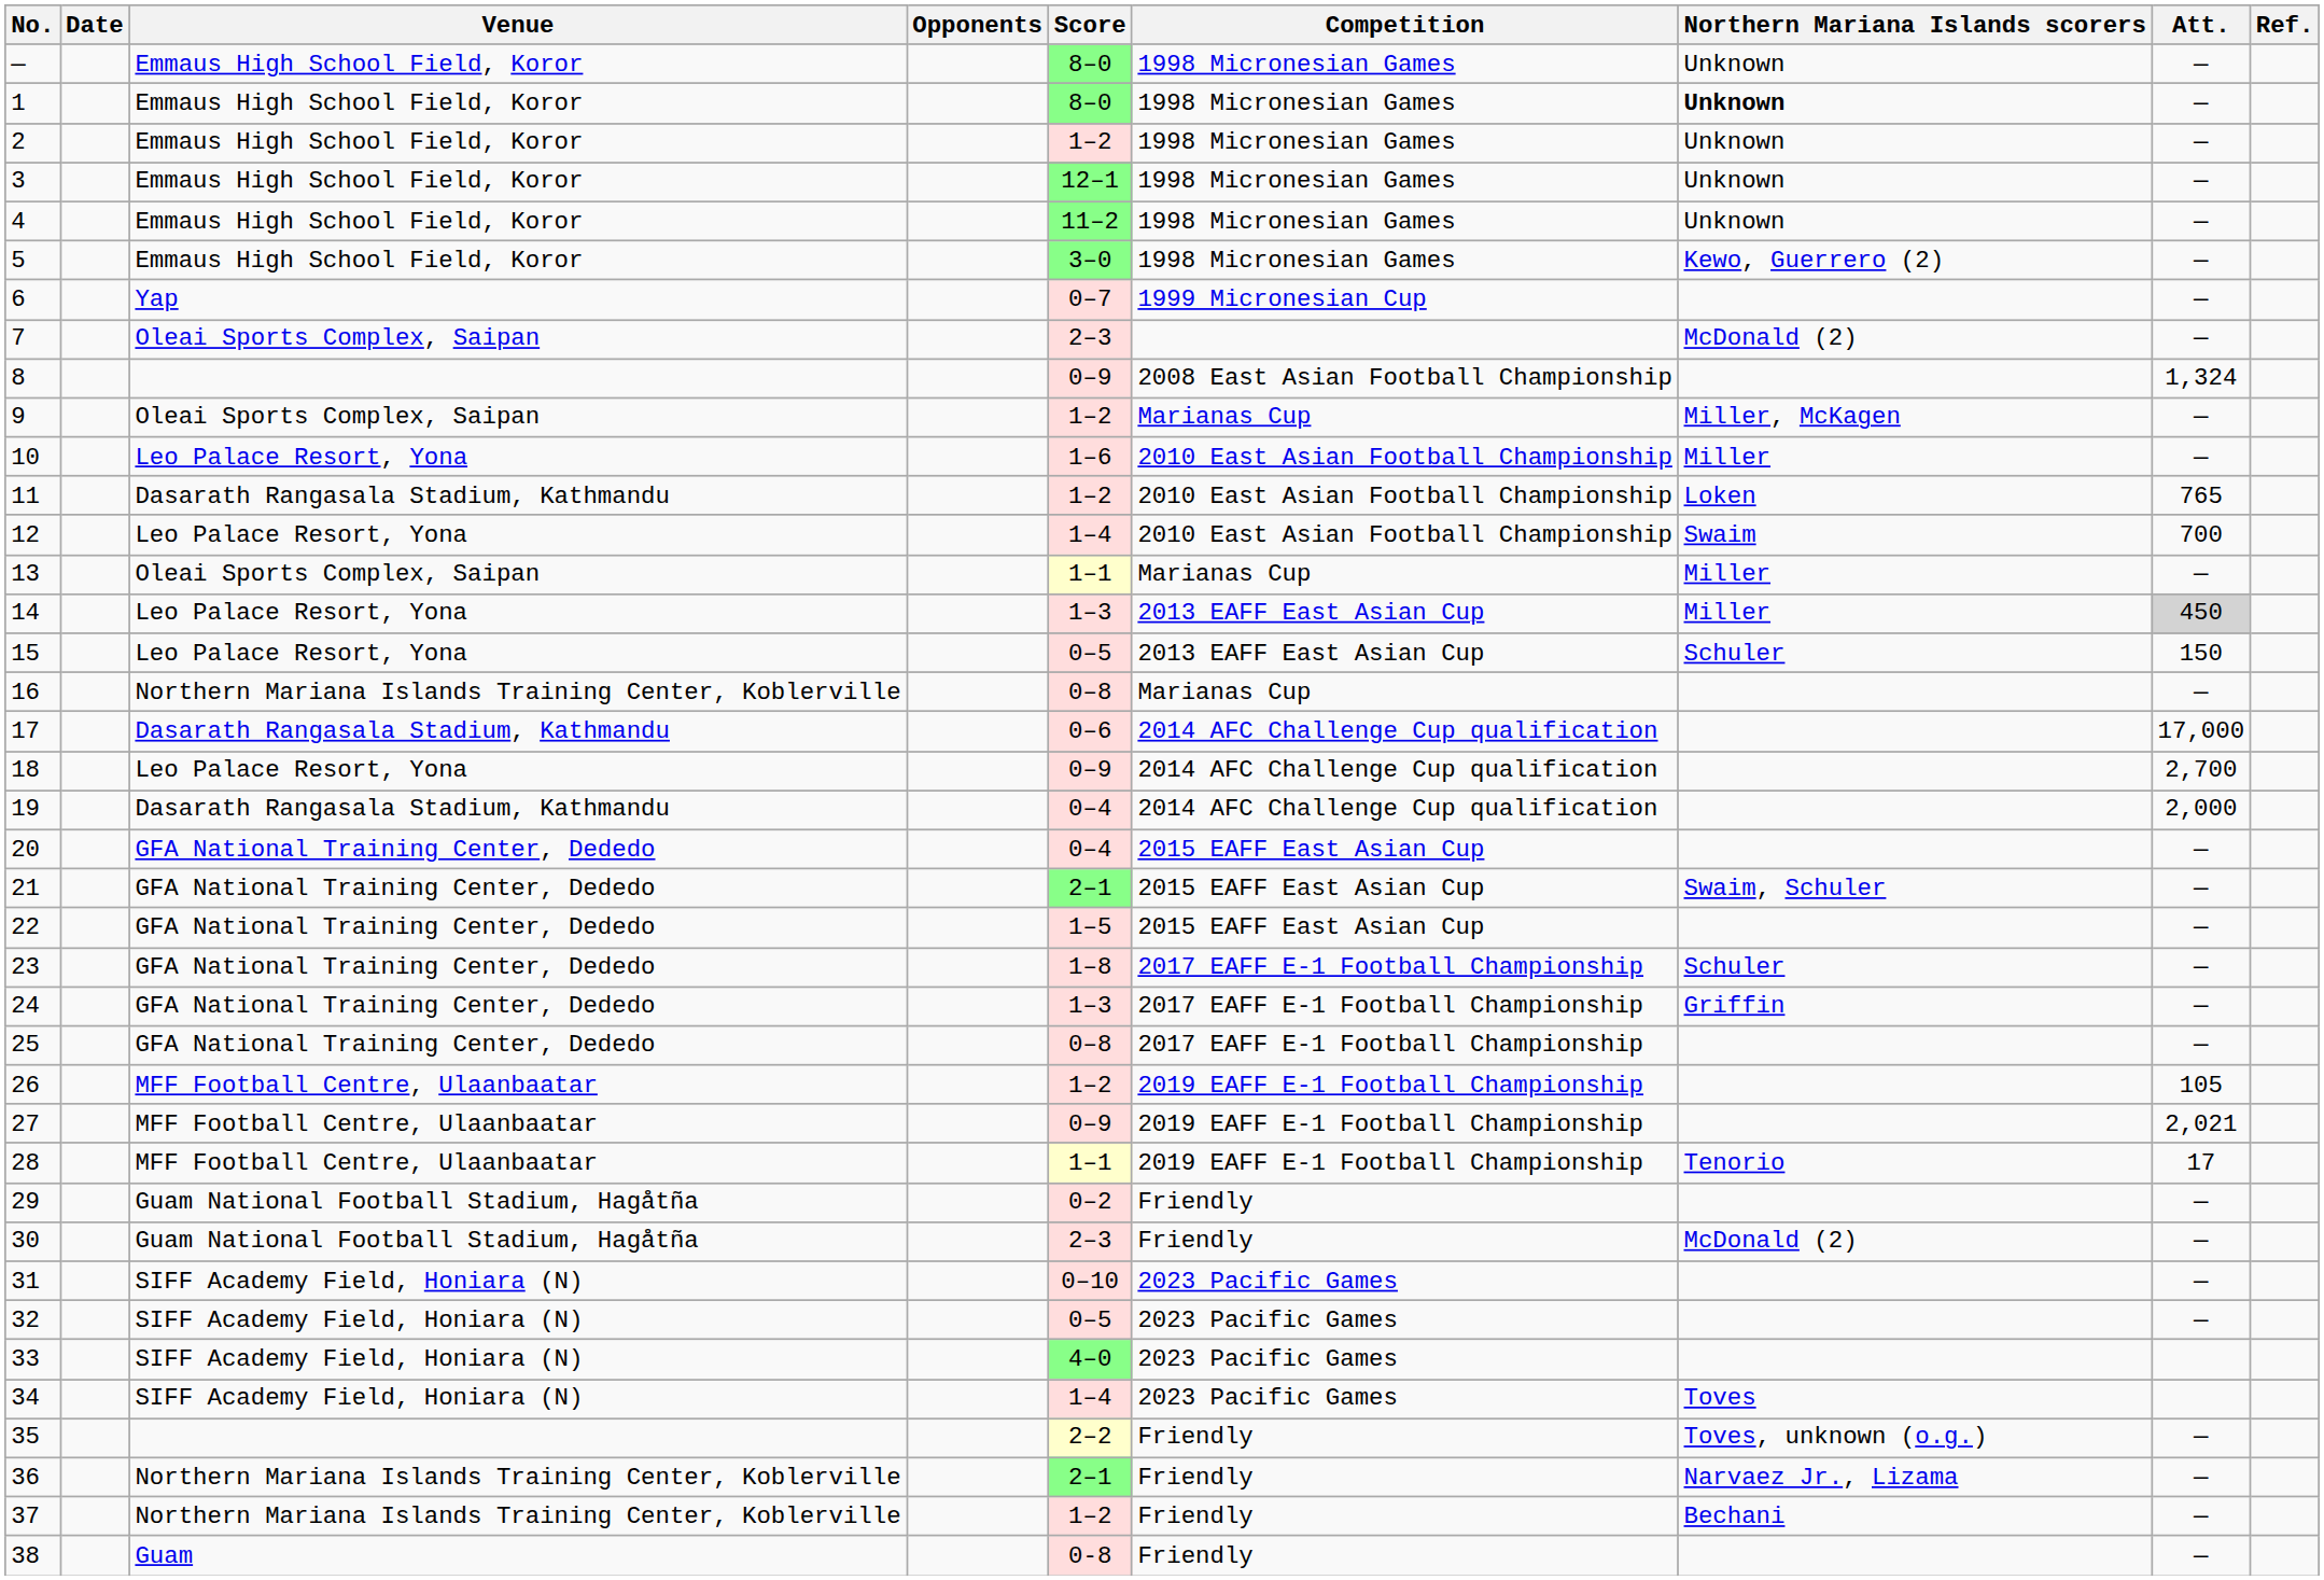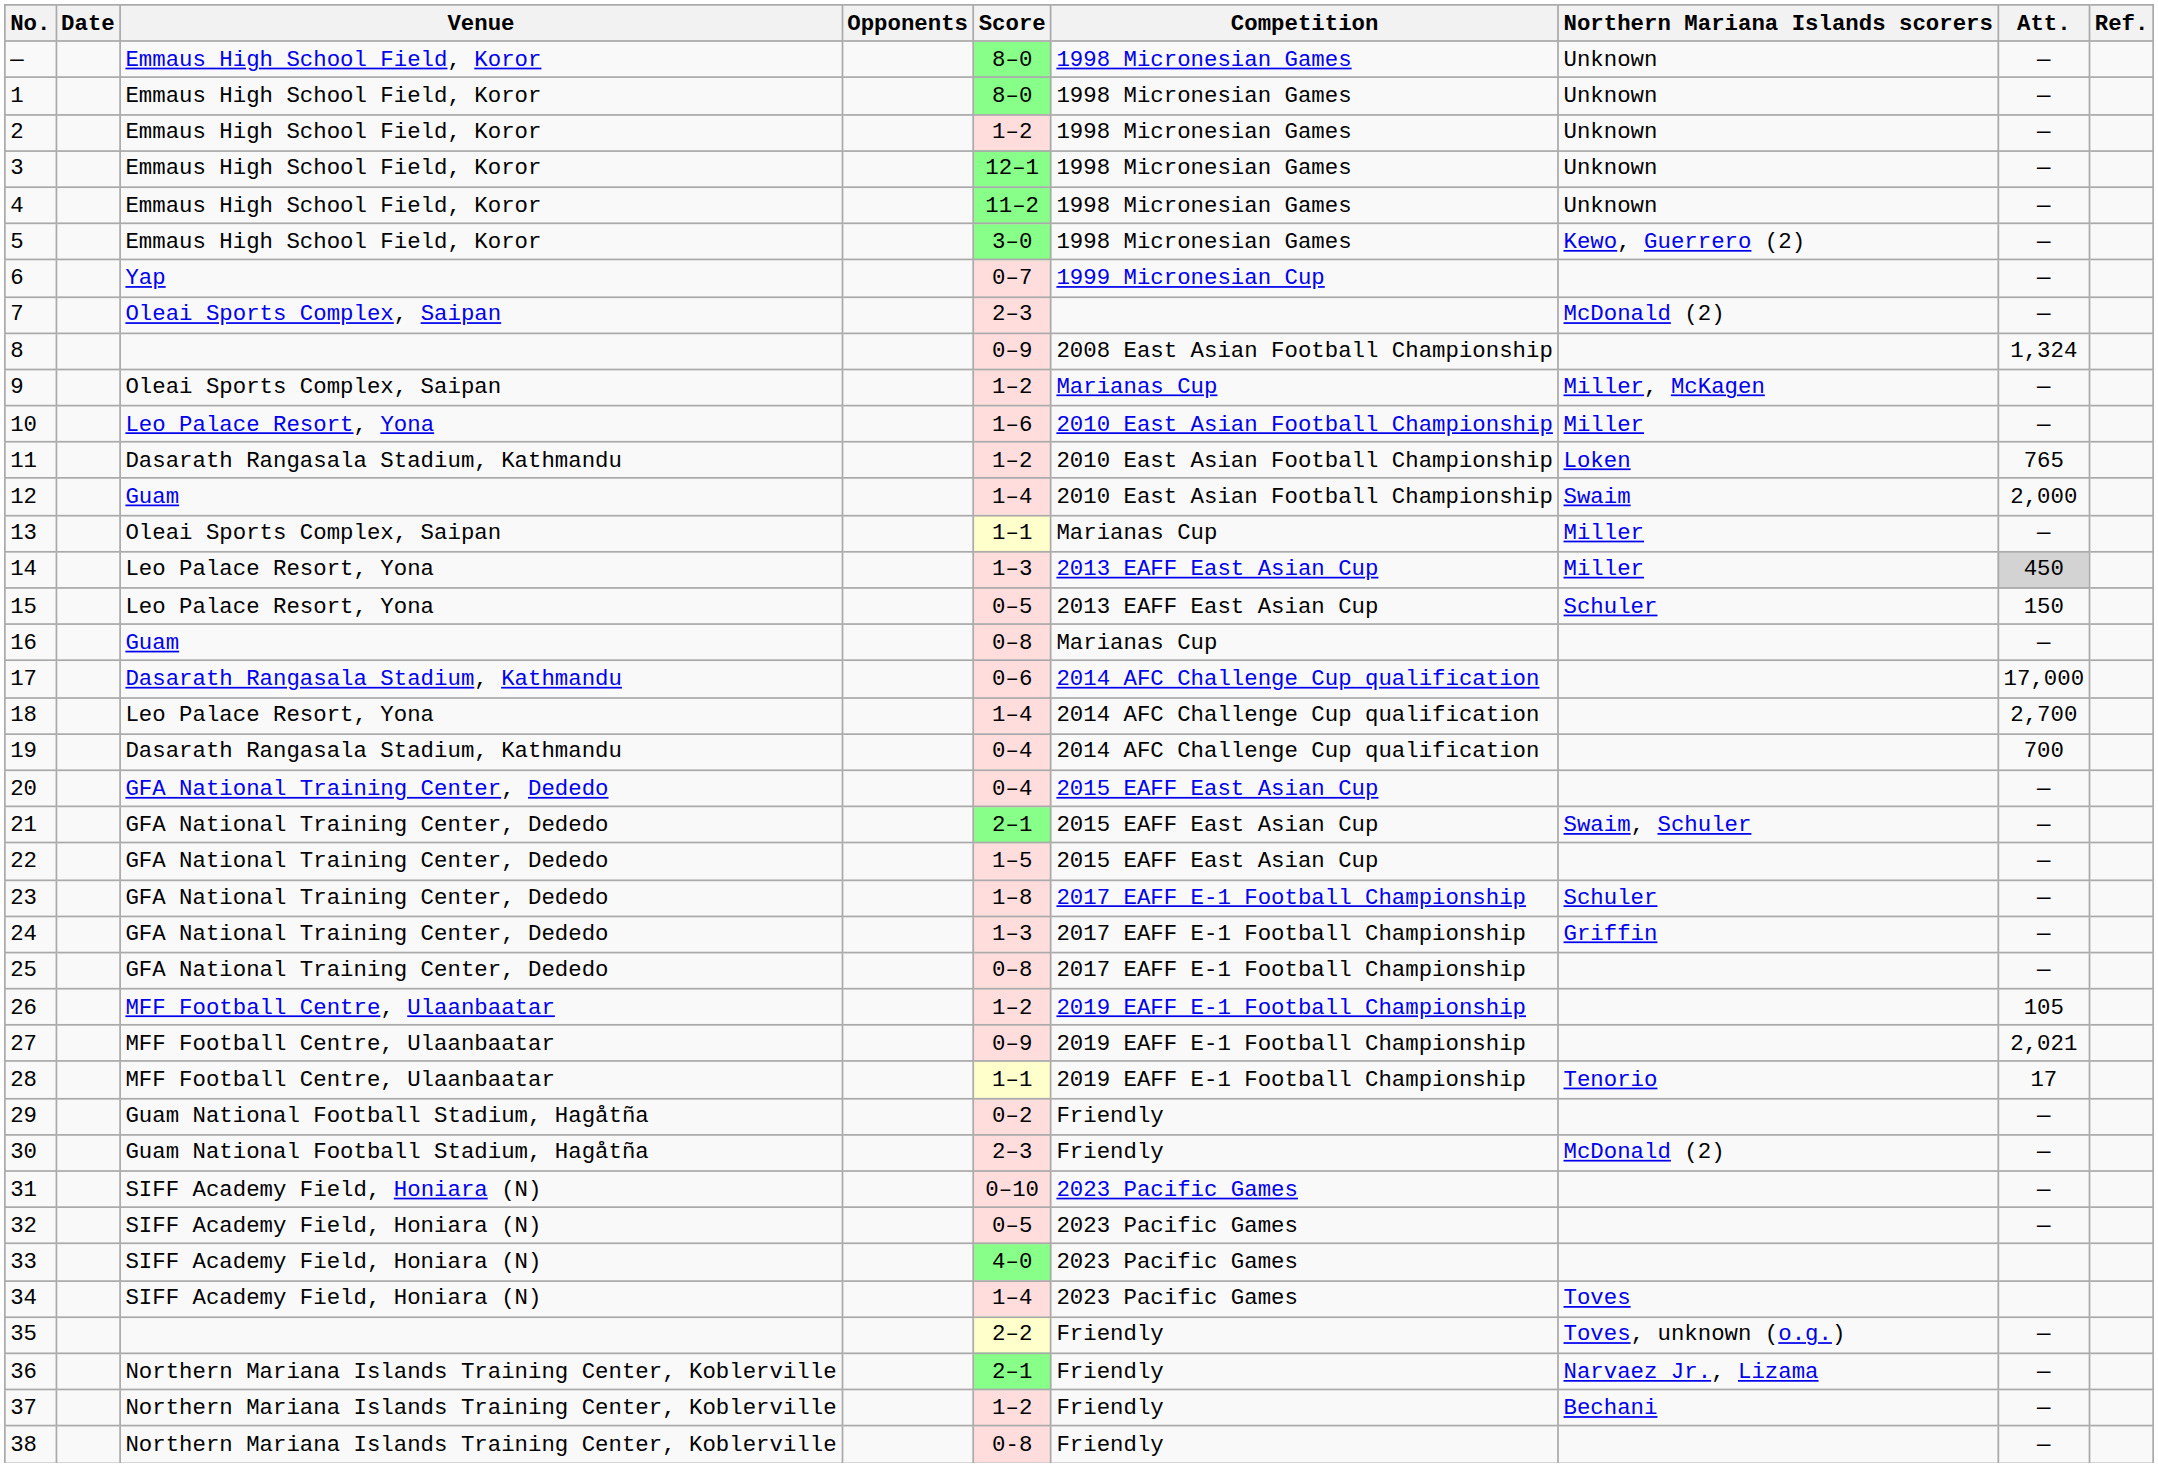 <table class="wikitable sortable">
 <tr>
 <th>No.</th>
 <th>Date</th>
 <th>Venue</th>
 <th>Opponents</th>
 <th>Score</th>
 <th>Competition</th>
 <th class=unsortable>Northern Mariana Islands scorers</th>
 <th>Att.</th>
 <th class=unsortable>Ref.</th>
 </tr>
 <tr>
 <td>—</td>
 <td></td>
 <td><a href='#'>Emmaus High School Field</a>, <a href='#'>Koror</a></td>
 <td></td>
 <td align=center bgcolor=#88ff88>8–0</td>
 <td><a href='#'>1998 Micronesian Games</a></td>
 <td>Unknown</td>
 <td align=center>—</td>
 <td></td>
 </tr>
 <tr>
 <td>1</td>
 <td></td>
 <td>Emmaus High School Field, Koror</td>
 <td></td>
 <td align=center bgcolor=#88ff88>8–0</td>
 <td>1998 Micronesian Games</td>
-<td><strong>Unknown</strong></td>
+<td>Unknown</td>
 <td align=center>—</td>
 <td></td>
 </tr>
 <tr>
 <td>2</td>
 <td></td>
 <td>Emmaus High School Field, Koror</td>
 <td></td>
 <td align=center bgcolor=#ffdddd>1–2</td>
 <td>1998 Micronesian Games</td>
 <td>Unknown</td>
 <td align=center>—</td>
 <td></td>
 </tr>
 <tr>
 <td>3</td>
 <td></td>
 <td>Emmaus High School Field, Koror</td>
 <td></td>
 <td align=center bgcolor=#88ff88>12–1</td>
 <td>1998 Micronesian Games</td>
 <td>Unknown</td>
 <td align=center>—</td>
 <td></td>
 </tr>
 <tr>
 <td>4</td>
 <td></td>
 <td>Emmaus High School Field, Koror</td>
 <td></td>
 <td align=center bgcolor=#88ff88>11–2</td>
 <td>1998 Micronesian Games</td>
 <td>Unknown</td>
 <td align=center>—</td>
 <td></td>
 </tr>
 <tr>
 <td>5</td>
 <td></td>
 <td>Emmaus High School Field, Koror</td>
 <td></td>
 <td align=center bgcolor=#88ff88>3–0</td>
 <td>1998 Micronesian Games</td>
 <td><a href='#'>Kewo</a>, <a href='#'>Guerrero</a> (2)</td>
 <td align=center>—</td>
 <td></td>
 </tr>
 <tr>
 <td>6</td>
 <td></td>
 <td><a href='#'>Yap</a></td>
 <td></td>
 <td align=center bgcolor=#ffdddd>0–7</td>
 <td><a href='#'>1999 Micronesian Cup</a></td>
 <td></td>
 <td align=center>—</td>
 <td></td>
 </tr>
 <tr>
 <td>7</td>
 <td></td>
 <td><a href='#'>Oleai Sports Complex</a>, <a href='#'>Saipan</a></td>
 <td></td>
 <td align=center bgcolor=#ffdddd>2–3</td>
 <td></td>
 <td><a href='#'>McDonald</a> (2)</td>
 <td align=center>—</td>
 <td></td>
 </tr>
 <tr>
 <td>8</td>
 <td></td>
 <td></td>
 <td></td>
 <td align=center bgcolor=#ffdddd>0–9</td>
 <td>2008 East Asian Football Championship</td>
 <td></td>
 <td align=center>1,324</td>
 <td></td>
 </tr>
 <tr>
 <td>9</td>
 <td></td>
 <td>Oleai Sports Complex, Saipan</td>
 <td></td>
 <td align=center bgcolor=#ffdddd>1–2</td>
 <td><a href='#'>Marianas Cup</a></td>
 <td><a href='#'>Miller</a>, <a href='#'>McKagen</a></td>
 <td align=center>—</td>
 <td></td>
 </tr>
 <tr>
 <td>10</td>
 <td></td>
 <td><a href='#'>Leo Palace Resort</a>, <a href='#'>Yona</a></td>
 <td></td>
 <td align=center bgcolor=#ffdddd>1–6</td>
 <td><a href='#'>2010 East Asian Football Championship</a></td>
 <td><a href='#'>Miller</a></td>
 <td align=center>—</td>
 <td></td>
 </tr>
 <tr>
 <td>11</td>
 <td></td>
 <td>Dasarath Rangasala Stadium, Kathmandu</td>
 <td></td>
 <td align=center bgcolor=#ffdddd>1–2</td>
 <td>2010 East Asian Football Championship</td>
 <td><a href='#'>Loken</a></td>
 <td align=center>765</td>
 <td></td>
 </tr>
 <tr>
 <td>12</td>
 <td></td>
-<td>Leo Palace Resort, Yona</td>
+<td><a href='#'>Guam</a></td>
 <td></td>
 <td align=center bgcolor=#ffdddd>1–4</td>
 <td>2010 East Asian Football Championship</td>
 <td><a href='#'>Swaim</a></td>
-<td align=center>700</td>
+<td align=center>2,000</td>
 <td></td>
 </tr>
 <tr>
 <td>13</td>
 <td></td>
 <td>Oleai Sports Complex, Saipan</td>
 <td></td>
 <td align=center bgcolor=#ffffcc>1–1</td>
 <td>Marianas Cup</td>
 <td><a href='#'>Miller</a></td>
 <td align=center>—</td>
 <td></td>
 </tr>
 <tr>
 <td>14</td>
 <td></td>
 <td>Leo Palace Resort, Yona</td>
 <td></td>
 <td align=center bgcolor=#ffdddd>1–3</td>
 <td><a href='#'>2013 EAFF East Asian Cup</a></td>
 <td><a href='#'>Miller</a></td>
 <td align=center style="background: lightgrey;">450</td>
 <td></td>
 </tr>
 <tr>
 <td>15</td>
 <td></td>
 <td>Leo Palace Resort, Yona</td>
 <td></td>
 <td align=center bgcolor=#ffdddd>0–5</td>
 <td>2013 EAFF East Asian Cup</td>
 <td><a href='#'>Schuler</a></td>
 <td align=center>150</td>
 <td></td>
 </tr>
 <tr>
 <td>16</td>
 <td></td>
-<td>Northern Mariana Islands Training Center, Koblerville</td>
+<td><a href='#'>Guam</a></td>
 <td></td>
 <td align=center bgcolor=#ffdddd>0–8</td>
 <td>Marianas Cup</td>
 <td></td>
 <td align=center>—</td>
 <td></td>
 </tr>
 <tr>
 <td>17</td>
 <td></td>
 <td><a href='#'>Dasarath Rangasala Stadium</a>, <a href='#'>Kathmandu</a></td>
 <td></td>
 <td align=center bgcolor=#ffdddd>0–6</td>
 <td><a href='#'>2014 AFC Challenge Cup qualification</a></td>
 <td></td>
 <td align=center>17,000</td>
 <td></td>
 </tr>
 <tr>
 <td>18</td>
 <td></td>
 <td>Leo Palace Resort, Yona</td>
 <td></td>
-<td align=center bgcolor=#ffdddd>0–9</td>
+<td align=center bgcolor=#ffdddd>1–4</td>
 <td>2014 AFC Challenge Cup qualification</td>
 <td></td>
 <td align=center>2,700</td>
 <td></td>
 </tr>
 <tr>
 <td>19</td>
 <td></td>
 <td>Dasarath Rangasala Stadium, Kathmandu</td>
 <td></td>
 <td align=center bgcolor=#ffdddd>0–4</td>
 <td>2014 AFC Challenge Cup qualification</td>
 <td></td>
-<td align=center>2,000</td>
+<td align=center>700</td>
 <td></td>
 </tr>
 <tr>
 <td>20</td>
 <td></td>
 <td><a href='#'>GFA National Training Center</a>, <a href='#'>Dededo</a></td>
 <td></td>
 <td align=center bgcolor=#ffdddd>0–4</td>
 <td><a href='#'>2015 EAFF East Asian Cup</a></td>
 <td></td>
 <td align=center>—</td>
 <td></td>
 </tr>
 <tr>
 <td>21</td>
 <td></td>
 <td>GFA National Training Center, Dededo</td>
 <td></td>
 <td align=center bgcolor=#88ff88>2–1</td>
 <td>2015 EAFF East Asian Cup</td>
 <td><a href='#'>Swaim</a>, <a href='#'>Schuler</a></td>
 <td align=center>—</td>
 <td></td>
 </tr>
 <tr>
 <td>22</td>
 <td></td>
 <td>GFA National Training Center, Dededo</td>
 <td></td>
 <td align=center bgcolor=#ffdddd>1–5</td>
 <td>2015 EAFF East Asian Cup</td>
 <td></td>
 <td align=center>—</td>
 <td></td>
 </tr>
 <tr>
 <td>23</td>
 <td></td>
 <td>GFA National Training Center, Dededo</td>
 <td></td>
 <td align=center bgcolor=#ffdddd>1–8</td>
 <td><a href='#'>2017 EAFF E-1 Football Championship</a></td>
 <td><a href='#'>Schuler</a></td>
 <td align=center>—</td>
 <td></td>
 </tr>
 <tr>
 <td>24</td>
 <td></td>
 <td>GFA National Training Center, Dededo</td>
 <td></td>
 <td align=center bgcolor=#ffdddd>1–3</td>
 <td>2017 EAFF E-1 Football Championship</td>
 <td><a href='#'>Griffin</a></td>
 <td align=center>—</td>
 <td></td>
 </tr>
 <tr>
 <td>25</td>
 <td></td>
 <td>GFA National Training Center, Dededo</td>
 <td></td>
 <td align=center bgcolor=#ffdddd>0–8</td>
 <td>2017 EAFF E-1 Football Championship</td>
 <td></td>
 <td align=center>—</td>
 <td></td>
 </tr>
 <tr>
 <td>26</td>
 <td></td>
 <td><a href='#'>MFF Football Centre</a>, <a href='#'>Ulaanbaatar</a></td>
 <td></td>
 <td align=center bgcolor=#ffdddd>1–2</td>
 <td><a href='#'>2019 EAFF E-1 Football Championship</a></td>
 <td></td>
 <td align=center>105</td>
 <td></td>
 </tr>
 <tr>
 <td>27</td>
 <td></td>
 <td>MFF Football Centre, Ulaanbaatar</td>
 <td></td>
 <td align=center bgcolor=#ffdddd>0–9</td>
 <td>2019 EAFF E-1 Football Championship</td>
 <td></td>
 <td align=center>2,021</td>
 <td></td>
 </tr>
 <tr>
 <td>28</td>
 <td></td>
 <td>MFF Football Centre, Ulaanbaatar</td>
 <td></td>
 <td align=center bgcolor=#ffffcc>1–1</td>
 <td>2019 EAFF E-1 Football Championship</td>
 <td><a href='#'>Tenorio</a></td>
 <td align=center>17</td>
 <td></td>
 </tr>
 <tr>
 <td>29</td>
 <td></td>
 <td>Guam National Football Stadium, Hagåtña</td>
 <td></td>
 <td align=center bgcolor=#ffdddd>0–2</td>
 <td>Friendly</td>
 <td></td>
 <td align=center>—</td>
 <td></td>
 </tr>
 <tr>
 <td>30</td>
 <td></td>
 <td>Guam National Football Stadium, Hagåtña</td>
 <td></td>
 <td align=center bgcolor=#ffdddd>2–3</td>
 <td>Friendly</td>
 <td><a href='#'>McDonald</a> (2)</td>
 <td align=center>—</td>
 <td></td>
 </tr>
 <tr>
 <td>31</td>
 <td></td>
 <td>SIFF Academy Field, <a href='#'>Honiara</a> (N)</td>
 <td></td>
 <td align=center bgcolor=#ffdddd>0–10</td>
 <td><a href='#'>2023 Pacific Games</a></td>
 <td></td>
 <td align=center>—</td>
 <td></td>
 </tr>
 <tr>
 <td>32</td>
 <td></td>
 <td>SIFF Academy Field, Honiara (N)</td>
 <td></td>
 <td align=center bgcolor=#ffdddd>0–5</td>
 <td>2023 Pacific Games</td>
 <td></td>
 <td align=center>—</td>
 <td></td>
 </tr>
 <tr>
 <td>33</td>
 <td></td>
 <td>SIFF Academy Field, Honiara (N)</td>
 <td></td>
 <td align=center bgcolor=#88ff88>4–0</td>
 <td>2023 Pacific Games</td>
 <td></td>
 <td align=center></td>
 <td></td>
 </tr>
 <tr>
 <td>34</td>
 <td></td>
 <td>SIFF Academy Field, Honiara (N)</td>
 <td></td>
 <td align=center bgcolor=#ffdddd>1–4</td>
 <td>2023 Pacific Games</td>
 <td><a href='#'>Toves</a></td>
 <td align=center></td>
 <td></td>
 </tr>
 <tr>
 <td>35</td>
 <td></td>
 <td></td>
 <td></td>
 <td align=center bgcolor=#ffffcc>2–2</td>
 <td>Friendly</td>
 <td><a href='#'>Toves</a>, unknown (<a href='#'>o.g.</a>)</td>
 <td align=center>—</td>
 <td></td>
 </tr>
 <tr>
 <td>36</td>
 <td></td>
 <td>Northern Mariana Islands Training Center, Koblerville</td>
 <td></td>
 <td align=center bgcolor=#88ff88>2–1</td>
 <td>Friendly</td>
 <td><a href='#'>Narvaez Jr.</a>, <a href='#'>Lizama</a></td>
 <td align=center>—</td>
 <td></td>
 </tr>
 <tr>
 <td>37</td>
 <td></td>
 <td>Northern Mariana Islands Training Center, Koblerville</td>
 <td></td>
 <td align=center bgcolor=#ffdddd>1–2</td>
 <td>Friendly</td>
 <td><a href='#'>Bechani</a></td>
 <td align=center>—</td>
 <td></td>
 </tr>
 <tr>
 <td>38</td>
 <td></td>
-<td><a href='#'>Guam</a></td>
+<td>Northern Mariana Islands Training Center, Koblerville</td>
 <td></td>
 <td align=center bgcolor=#ffdddd>0-8</td>
 <td>Friendly</td>
 <td></td>
 <td align=center>—</td>
 <td></td>
 </tr>
 </table>
